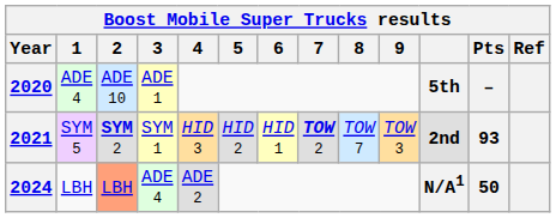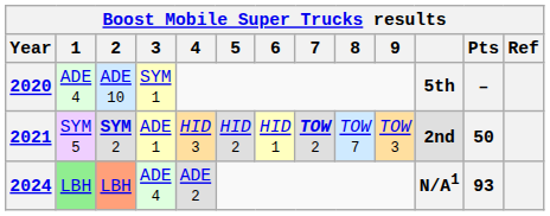 <table class="wikitable" style="text-align:center; font-size:80%">
 <tr>
 <th colspan=45><a href='#'>Boost Mobile Super Trucks</a> results</th>
 </tr>
 <tr>
 <th>Year</th>
 <th>1</th>
 <th>2</th>
 <th>3</th>
 <th>4</th>
 <th>5</th>
 <th>6</th>
 <th>7</th>
 <th>8</th>
 <th>9</th>
 <th></th>
 <th>Pts</th>
 <th>Ref</th>
 </tr>
 <tr>
 <th><a href='#'>2020</a></th>
 <td style="background:#DFFFDF;"><a href='#'>ADE</a><br><small>4</small></td>
 <td style="background:#CFEAFF;"><a href='#'>ADE</a><br><small>10</small></td>
-<td style="background:#FFFFBF;"><a href='#'>ADE</a><br><small>1</small></td>
+<td style="background:#FFFFBF;"><a href='#'>SYM</a><br><small>1</small></td>
 <td colspan=6></td>
 <th>5th</th>
 <th>–</th>
 <th></th>
 </tr>
 <tr>
 <th><a href='#'>2021</a></th>
 <td style="background:#EFCFFF;"><a href='#'>SYM</a><br><small>5</small></td>
 <td style="background:#DFDFDF;"><strong><a href='#'>SYM</a></strong><br><small>2</small></td>
-<td style="background:#FFFFBF;"><a href='#'>SYM</a><br><small>1</small></td>
+<td style="background:#FFFFBF;"><a href='#'>ADE</a><br><small>1</small></td>
 <td style="background:#FFDF9F;"><em><a href='#'>HID</a></em><br><small>3</small></td>
 <td style="background:#DFDFDF;"><em><a href='#'>HID</a></em><br><small>2</small></td>
 <td style="background:#FFFFBF;"><em><a href='#'>HID</a></em><br><small>1</small></td>
 <td style="background:#DFDFDF;"><strong><em><a href='#'>TOW</a></em></strong><br><small>2</small></td>
 <td style="background:#CFEAFF;"><em><a href='#'>TOW</a></em><br><small>7</small></td>
 <td style="background:#FFDF9F;"><em><a href='#'>TOW</a></em><br><small>3</small></td>
 <th style="background:#DFDFDF;">2nd</th>
-<th>93</th>
+<th>50</th>
 <th></th>
 </tr>
 <tr>
 <th><a href='#'>2024</a></th>
-<td><a href='#'>LBH</a></td>
+<td style="background: lightgreen;"><a href='#'>LBH</a></td>
 <td style="background: lightsalmon;"><a href='#'>LBH</a></td>
 <td style="background:#DFFFDF;"><a href='#'>ADE</a><br><small>4</small></td>
 <td style="background:#DFDFDF;"><a href='#'>ADE</a><br><small>2</small></td>
 <td colspan=5></td>
 <th>N/A<sup>1</sup></th>
-<th>50</th>
+<th>93</th>
 <th></th>
 </tr>
 </table>
